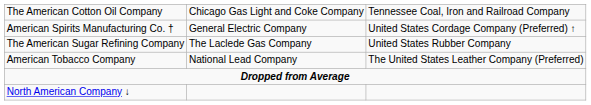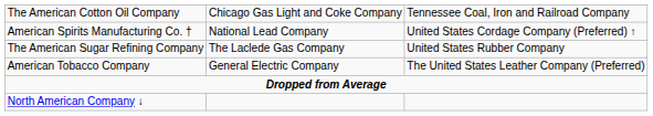 <table class="wikitable" border="1">
 <tr>
 <td>The American Cotton Oil Company</td>
 <td>Chicago Gas Light and Coke Company</td>
 <td>Tennessee Coal, Iron and Railroad Company</td>
 </tr>
 <tr>
 <td>American Spirits Manufacturing Co. † <br></td>
-<td>General Electric Company</td>
+<td>National Lead Company</td>
 <td>United States Cordage Company (Preferred) ↑</td>
 </tr>
 <tr>
 <td>The American Sugar Refining Company</td>
 <td>The Laclede Gas Company</td>
 <td>United States Rubber Company</td>
 </tr>
 <tr>
 <td>American Tobacco Company</td>
-<td>National Lead Company</td>
+<td>General Electric Company</td>
 <td>The United States Leather Company (Preferred)</td>
 </tr>
 <tr>
 <td colspan="3" align="center"><strong><em>Dropped from Average</em></strong></td>
 </tr>
 <tr>
 <td><a href='#'>North American Company</a> ↓</td>
 <td></td>
 <td></td>
 </tr>
 </table>
